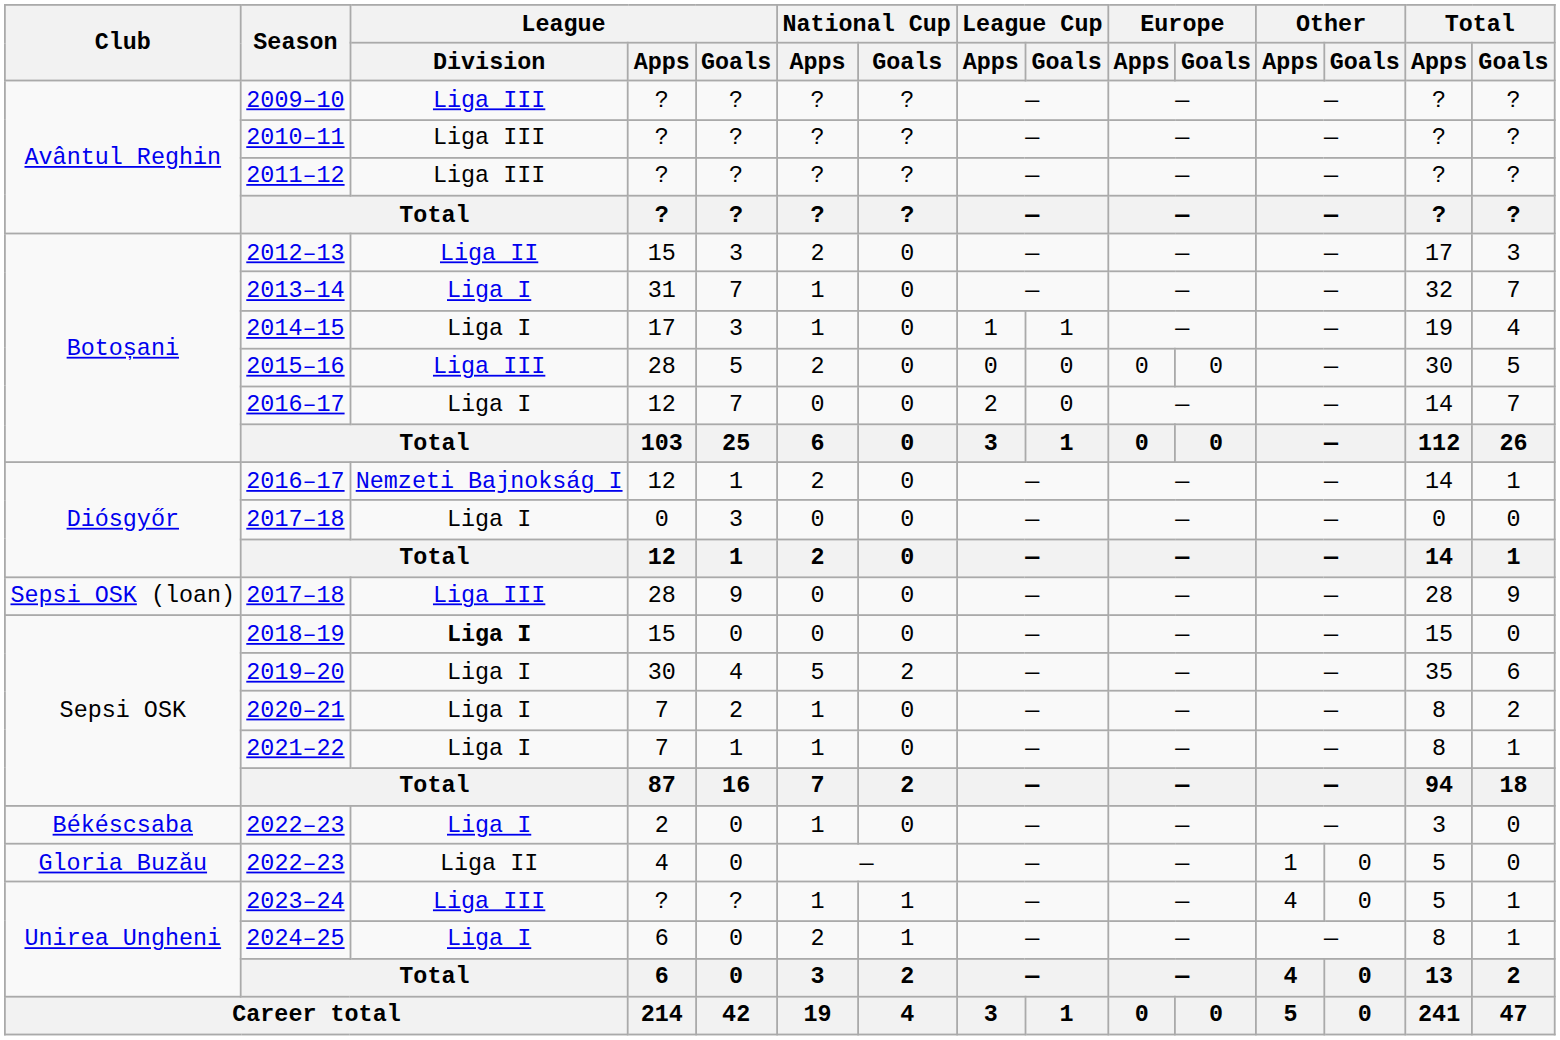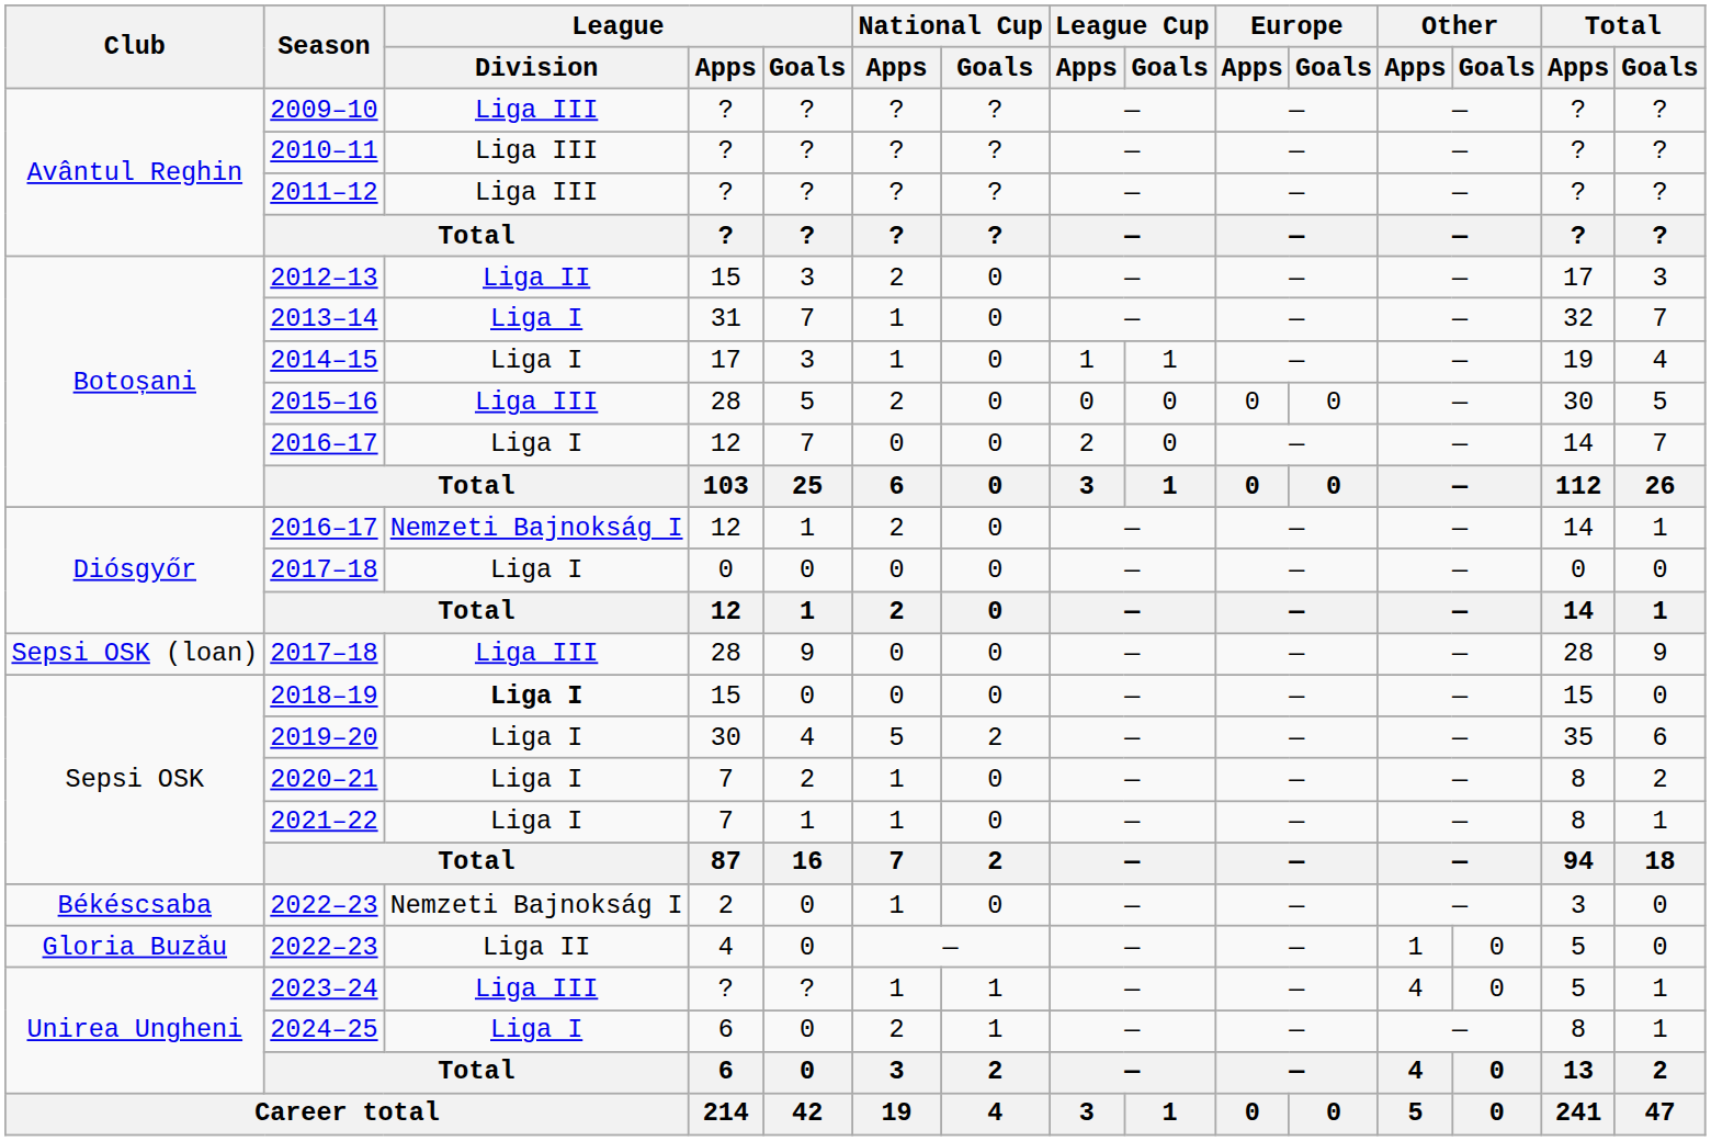 <table class=wikitable style=text-align:center>
 <tr>
 <th rowspan=2>Club</th>
 <th rowspan=2>Season</th>
 <th colspan=3>League</th>
 <th colspan=2>National Cup</th>
 <th colspan=2>League Cup</th>
 <th colspan=2>Europe</th>
 <th colspan=2>Other</th>
 <th colspan=2>Total</th>
 </tr>
 <tr>
 <th>Division</th>
 <th>Apps</th>
 <th>Goals</th>
 <th>Apps</th>
 <th>Goals</th>
 <th>Apps</th>
 <th>Goals</th>
 <th>Apps</th>
 <th>Goals</th>
 <th>Apps</th>
 <th>Goals</th>
 <th>Apps</th>
 <th>Goals</th>
 </tr>
 <tr>
 <td rowspan=4><a href='#'>Avântul Reghin</a></td>
 <td><a href='#'>2009–10</a></td>
 <td><a href='#'>Liga III</a></td>
 <td>?</td>
 <td>?</td>
 <td>?</td>
 <td>?</td>
 <td colspan=2>—</td>
 <td colspan=2>—</td>
 <td colspan=2>—</td>
 <td>?</td>
 <td>?</td>
 </tr>
 <tr>
 <td><a href='#'>2010–11</a></td>
 <td>Liga III</td>
 <td>?</td>
 <td>?</td>
 <td>?</td>
 <td>?</td>
 <td colspan=2>—</td>
 <td colspan=2>—</td>
 <td colspan=2>—</td>
 <td>?</td>
 <td>?</td>
 </tr>
 <tr>
 <td><a href='#'>2011–12</a></td>
 <td>Liga III</td>
 <td>?</td>
 <td>?</td>
 <td>?</td>
 <td>?</td>
 <td colspan=2>—</td>
 <td colspan=2>—</td>
 <td colspan=2>—</td>
 <td>?</td>
 <td>?</td>
 </tr>
 <tr>
 <th colspan=2>Total</th>
 <th>?</th>
 <th>?</th>
 <th>?</th>
 <th>?</th>
 <th colspan=2>—</th>
 <th colspan=2>—</th>
 <th colspan=2>—</th>
 <th>?</th>
 <th>?</th>
 </tr>
 <tr>
 <td rowspan=6><a href='#'>Botoșani</a></td>
 <td><a href='#'>2012–13</a></td>
 <td><a href='#'>Liga II</a></td>
 <td>15</td>
 <td>3</td>
 <td>2</td>
 <td>0</td>
 <td colspan=2>—</td>
 <td colspan=2>—</td>
 <td colspan=2>—</td>
 <td>17</td>
 <td>3</td>
 </tr>
 <tr>
 <td><a href='#'>2013–14</a></td>
 <td><a href='#'>Liga I</a></td>
 <td>31</td>
 <td>7</td>
 <td>1</td>
 <td>0</td>
 <td colspan=2>—</td>
 <td colspan=2>—</td>
 <td colspan=2>—</td>
 <td>32</td>
 <td>7</td>
 </tr>
 <tr>
 <td><a href='#'>2014–15</a></td>
 <td>Liga I</td>
 <td>17</td>
 <td>3</td>
 <td>1</td>
 <td>0</td>
 <td>1</td>
 <td>1</td>
 <td colspan=2>—</td>
 <td colspan=2>—</td>
 <td>19</td>
 <td>4</td>
 </tr>
 <tr>
 <td><a href='#'>2015–16</a></td>
 <td><a href='#'>Liga III</a></td>
 <td>28</td>
 <td>5</td>
 <td>2</td>
 <td>0</td>
 <td>0</td>
 <td>0</td>
 <td>0</td>
 <td>0</td>
 <td colspan=2>—</td>
 <td>30</td>
 <td>5</td>
 </tr>
 <tr>
 <td><a href='#'>2016–17</a></td>
 <td>Liga I</td>
 <td>12</td>
 <td>7</td>
 <td>0</td>
 <td>0</td>
 <td>2</td>
 <td>0</td>
 <td colspan=2>—</td>
 <td colspan=2>—</td>
 <td>14</td>
 <td>7</td>
 </tr>
 <tr>
 <th colspan=2>Total</th>
 <th>103</th>
 <th>25</th>
 <th>6</th>
 <th>0</th>
 <th>3</th>
 <th>1</th>
 <th>0</th>
 <th>0</th>
 <th colspan=2>—</th>
 <th>112</th>
 <th>26</th>
 </tr>
 <tr>
 <td rowspan=3><a href='#'>Diósgyőr</a></td>
 <td><a href='#'>2016–17</a></td>
 <td><a href='#'>Nemzeti Bajnokság I</a></td>
 <td>12</td>
 <td>1</td>
 <td>2</td>
 <td>0</td>
 <td colspan=2>—</td>
 <td colspan=2>—</td>
 <td colspan=2>—</td>
 <td>14</td>
 <td>1</td>
 </tr>
 <tr>
 <td><a href='#'>2017–18</a></td>
 <td>Liga I</td>
 <td>0</td>
-<td>3</td>
+<td>0</td>
 <td>0</td>
 <td>0</td>
 <td colspan=2>—</td>
 <td colspan=2>—</td>
 <td colspan=2>—</td>
 <td>0</td>
 <td>0</td>
 </tr>
 <tr>
 <th colspan=2>Total</th>
 <th>12</th>
 <th>1</th>
 <th>2</th>
 <th>0</th>
 <th colspan=2>—</th>
 <th colspan=2>—</th>
 <th colspan=2>—</th>
 <th>14</th>
 <th>1</th>
 </tr>
 <tr>
 <td><a href='#'>Sepsi OSK</a> (loan)</td>
 <td><a href='#'>2017–18</a></td>
 <td><a href='#'>Liga III</a></td>
 <td>28</td>
 <td>9</td>
 <td>0</td>
 <td>0</td>
 <td colspan=2>—</td>
 <td colspan=2>—</td>
 <td colspan=2>—</td>
 <td>28</td>
 <td>9</td>
 </tr>
 <tr>
 <td rowspan=5>Sepsi OSK</td>
 <td><a href='#'>2018–19</a></td>
 <td><strong>Liga I</strong></td>
 <td>15</td>
 <td>0</td>
 <td>0</td>
 <td>0</td>
 <td colspan=2>—</td>
 <td colspan=2>—</td>
 <td colspan=2>—</td>
 <td>15</td>
 <td>0</td>
 </tr>
 <tr>
 <td><a href='#'>2019–20</a></td>
 <td>Liga I</td>
 <td>30</td>
 <td>4</td>
 <td>5</td>
 <td>2</td>
 <td colspan=2>—</td>
 <td colspan=2>—</td>
 <td colspan=2>—</td>
 <td>35</td>
 <td>6</td>
 </tr>
 <tr>
 <td><a href='#'>2020–21</a></td>
 <td>Liga I</td>
 <td>7</td>
 <td>2</td>
 <td>1</td>
 <td>0</td>
 <td colspan=2>—</td>
 <td colspan=2>—</td>
 <td colspan=2>—</td>
 <td>8</td>
 <td>2</td>
 </tr>
 <tr>
 <td><a href='#'>2021–22</a></td>
 <td>Liga I</td>
 <td>7</td>
 <td>1</td>
 <td>1</td>
 <td>0</td>
 <td colspan=2>—</td>
 <td colspan=2>—</td>
 <td colspan=2>—</td>
 <td>8</td>
 <td>1</td>
 </tr>
 <tr>
 <th colspan=2>Total</th>
 <th>87</th>
 <th>16</th>
 <th>7</th>
 <th>2</th>
 <th colspan=2>—</th>
 <th colspan=2>—</th>
 <th colspan=2>—</th>
 <th>94</th>
 <th>18</th>
 </tr>
 <tr>
 <td><a href='#'>Békéscsaba</a></td>
 <td><a href='#'>2022–23</a></td>
-<td><a href='#'>Liga I</a></td>
+<td>Nemzeti Bajnokság I</td>
 <td>2</td>
 <td>0</td>
 <td>1</td>
 <td>0</td>
 <td colspan=2>—</td>
 <td colspan=2>—</td>
 <td colspan=2>—</td>
 <td>3</td>
 <td>0</td>
 </tr>
 <tr>
 <td><a href='#'>Gloria Buzău</a></td>
 <td><a href='#'>2022–23</a></td>
 <td>Liga II</td>
 <td>4</td>
 <td>0</td>
 <td colspan=2>—</td>
 <td colspan=2>—</td>
 <td colspan=2>—</td>
 <td>1</td>
 <td>0</td>
 <td>5</td>
 <td>0</td>
 </tr>
 <tr>
 <td rowspan=3><a href='#'>Unirea Ungheni</a></td>
 <td><a href='#'>2023–24</a></td>
 <td><a href='#'>Liga III</a></td>
 <td>?</td>
 <td>?</td>
 <td>1</td>
 <td>1</td>
 <td colspan=2>—</td>
 <td colspan=2>—</td>
 <td>4</td>
 <td>0</td>
 <td>5</td>
 <td>1</td>
 </tr>
 <tr>
 <td><a href='#'>2024–25</a></td>
 <td><a href='#'>Liga I</a></td>
 <td>6</td>
 <td>0</td>
 <td>2</td>
 <td>1</td>
 <td colspan=2>—</td>
 <td colspan=2>—</td>
 <td colspan=2>—</td>
 <td>8</td>
 <td>1</td>
 </tr>
 <tr>
 <th colspan=2>Total</th>
 <th>6</th>
 <th>0</th>
 <th>3</th>
 <th>2</th>
 <th colspan=2>—</th>
 <th colspan=2>—</th>
 <th>4</th>
 <th>0</th>
 <th>13</th>
 <th>2</th>
 </tr>
 <tr>
 <th colspan=3>Career total</th>
 <th>214</th>
 <th>42</th>
 <th>19</th>
 <th>4</th>
 <th>3</th>
 <th>1</th>
 <th>0</th>
 <th>0</th>
 <th>5</th>
 <th>0</th>
 <th>241</th>
 <th>47</th>
 </tr>
 </table>
